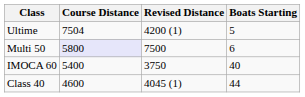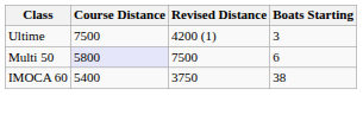 <table class="wikitable sortable">
 <tr>
 <th>Class</th>
 <th>Course Distance</th>
 <th>Revised Distance</th>
 <th>Boats Starting</th>
 </tr>
 <tr>
 <td>Ultime</td>
-<td>7504</td>
+<td>7500</td>
 <td>4200 (1)</td>
-<td>5</td>
+<td>3</td>
 </tr>
 <tr>
 <td>Multi 50</td>
 <td style="background: lavender;">5800</td>
 <td>7500</td>
 <td>6</td>
 </tr>
 <tr>
 <td>IMOCA 60</td>
 <td>5400</td>
 <td>3750</td>
-<td>40</td>
-</tr>
-<tr>
-<td>Class 40</td>
-<td>4600</td>
-<td>4045 (1)</td>
-<td>44</td>
+<td>38</td>
 </tr>
 </table>
